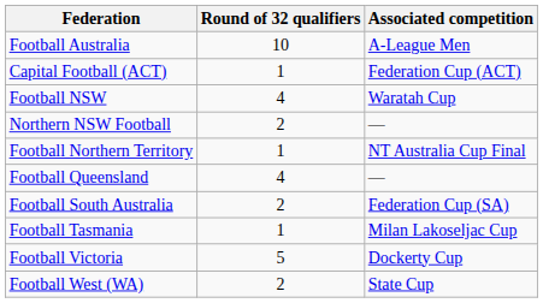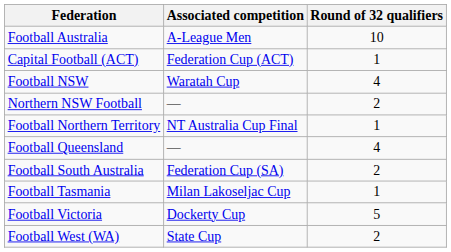 <table class="wikitable">
 <tr>
 <th>Federation</th>
+<th>Associated competition</th>
 <th>Round of 32 qualifiers</th>
-<th>Associated competition</th>
 </tr>
 <tr>
 <td rowspan="1"><a href='#'>Football Australia</a></td>
+<td><a href='#'>A-League Men</a></td>
 <td align="center">10</td>
-<td><a href='#'>A-League Men</a></td>
 </tr>
 <tr>
 <td><a href='#'>Capital Football (ACT)</a></td>
+<td><a href='#'>Federation Cup (ACT)</a></td>
 <td align="center">1</td>
-<td><a href='#'>Federation Cup (ACT)</a></td>
 </tr>
 <tr>
 <td><a href='#'>Football NSW</a></td>
+<td><a href='#'>Waratah Cup</a></td>
 <td align="center">4</td>
-<td><a href='#'>Waratah Cup</a></td>
 </tr>
 <tr>
 <td><a href='#'>Northern NSW Football</a></td>
+<td>—</td>
 <td align="center">2</td>
-<td>—</td>
 </tr>
 <tr>
 <td><a href='#'>Football Northern Territory</a></td>
+<td><a href='#'>NT Australia Cup Final</a></td>
 <td align="center">1</td>
-<td><a href='#'>NT Australia Cup Final</a></td>
 </tr>
 <tr>
 <td><a href='#'>Football Queensland</a></td>
+<td>—</td>
 <td align="center">4</td>
-<td>—</td>
 </tr>
 <tr>
 <td><a href='#'>Football South Australia</a></td>
+<td><a href='#'>Federation Cup (SA)</a></td>
 <td align="center">2</td>
-<td><a href='#'>Federation Cup (SA)</a></td>
 </tr>
 <tr>
 <td><a href='#'>Football Tasmania</a></td>
+<td><a href='#'>Milan Lakoseljac Cup</a></td>
 <td align="center">1</td>
-<td><a href='#'>Milan Lakoseljac Cup</a></td>
 </tr>
 <tr>
 <td><a href='#'>Football Victoria</a></td>
+<td><a href='#'>Dockerty Cup</a></td>
 <td align="center">5</td>
-<td><a href='#'>Dockerty Cup</a></td>
 </tr>
 <tr>
 <td><a href='#'>Football West (WA)</a></td>
+<td><a href='#'>State Cup</a></td>
 <td align="center">2</td>
-<td><a href='#'>State Cup</a></td>
 </tr>
 </table>
